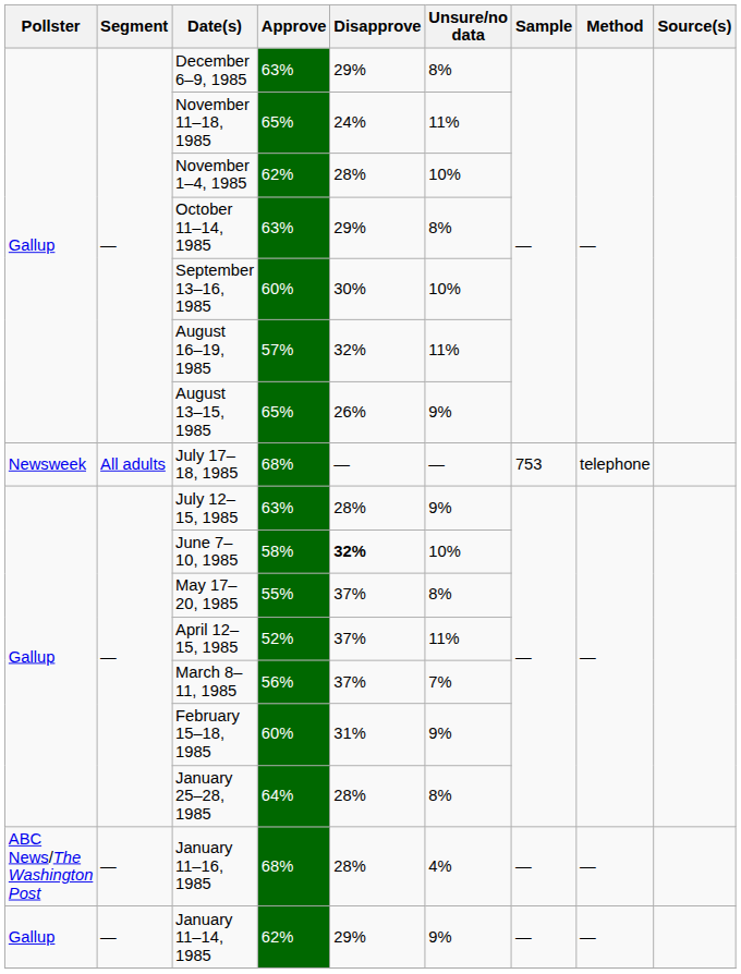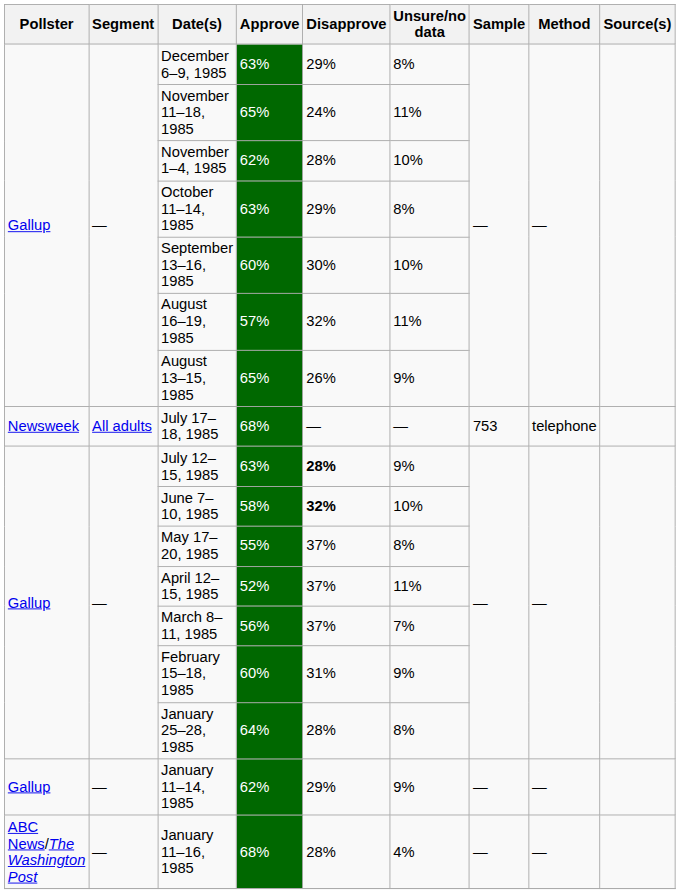 <table class="wikitable sortable" style="width:50%;">
 <tr>
 <th>Pollster</th>
 <th>Segment</th>
 <th>Date(s)</th>
 <th>Approve</th>
 <th>Disapprove</th>
 <th>Unsure/no data</th>
 <th>Sample</th>
 <th>Method</th>
 <th>Source(s)</th>
 </tr>
 <tr>
 <td rowspan="7"><a href='#'>Gallup</a></td>
 <td rowspan="7">—</td>
 <td>December 6–9, 1985</td>
 <td style="background:#006800;color:white">63%</td>
 <td>29%</td>
 <td>8%</td>
 <td rowspan="7">—</td>
 <td rowspan="7">—</td>
 <td rowspan="7"></td>
 </tr>
 <tr>
 <td>November 11–18, 1985</td>
 <td style="background:#006800;color:white">65%</td>
 <td>24%</td>
 <td>11%</td>
 </tr>
 <tr>
 <td>November 1–4, 1985</td>
 <td style="background:#006800;color:white">62%</td>
 <td>28%</td>
 <td>10%</td>
 </tr>
 <tr>
 <td>October 11–14, 1985</td>
 <td style="background:#006800;color:white">63%</td>
 <td>29%</td>
 <td>8%</td>
 </tr>
 <tr>
 <td>September 13–16, 1985</td>
 <td style="background:#006800;color:white">60%</td>
 <td>30%</td>
 <td>10%</td>
 </tr>
 <tr>
 <td>August 16–19, 1985</td>
 <td style="background:#006800;color:white">57%</td>
 <td>32%</td>
 <td>11%</td>
 </tr>
 <tr>
 <td>August 13–15, 1985</td>
 <td style="background:#006800;color:white">65%</td>
 <td>26%</td>
 <td>9%</td>
 </tr>
 <tr>
 <td><a href='#'>Newsweek</a></td>
 <td><a href='#'>All adults</a></td>
 <td>July 17–18, 1985</td>
 <td style="background:#006800;color:white">68%</td>
 <td>—</td>
 <td>—</td>
 <td>753</td>
 <td>telephone</td>
 <td></td>
 </tr>
 <tr>
 <td rowspan="7"><a href='#'>Gallup</a></td>
 <td rowspan="7">—</td>
 <td>July 12–15, 1985</td>
 <td style="background:#006800;color:white">63%</td>
-<td>28%</td>
+<td><strong>28%</strong></td>
 <td>9%</td>
 <td rowspan="7">—</td>
 <td rowspan="7">—</td>
 <td rowspan="7"></td>
 </tr>
 <tr>
 <td>June 7–10, 1985</td>
 <td style="background:#006800;color:white">58%</td>
 <td><strong>32%</strong></td>
 <td>10%</td>
 </tr>
 <tr>
 <td>May 17–20, 1985</td>
 <td style="background:#006800;color:white">55%</td>
 <td>37%</td>
 <td>8%</td>
 </tr>
 <tr>
 <td>April 12–15, 1985</td>
 <td style="background:#006800;color:white">52%</td>
 <td>37%</td>
 <td>11%</td>
 </tr>
 <tr>
 <td>March 8–11, 1985</td>
 <td style="background:#006800;color:white">56%</td>
 <td>37%</td>
 <td>7%</td>
 </tr>
 <tr>
 <td>February 15–18, 1985</td>
 <td style="background:#006800;color:white">60%</td>
 <td>31%</td>
 <td>9%</td>
 </tr>
 <tr>
 <td>January 25–28, 1985</td>
 <td style="background:#006800;color:white">64%</td>
 <td>28%</td>
 <td>8%</td>
 </tr>
 <tr>
+<td><a href='#'>Gallup</a></td>
+<td>—</td>
+<td>January 11–14, 1985</td>
+<td style="background:#006800;color:white">62%</td>
+<td>29%</td>
+<td>9%</td>
+<td>—</td>
+<td>—</td>
+<td></td>
+</tr>
+<tr>
 <td><a href='#'>ABC News</a>/<em><a href='#'>The Washington Post</a></em></td>
 <td>—</td>
 <td>January 11–16, 1985</td>
 <td style="background:#006800;color:white">68%</td>
 <td>28%</td>
 <td>4%</td>
 <td>—</td>
 <td>—</td>
 <td></td>
 </tr>
 <tr>
-<td><a href='#'>Gallup</a></td>
-<td>—</td>
-<td>January 11–14, 1985</td>
-<td style="background:#006800;color:white">62%</td>
-<td>29%</td>
-<td>9%</td>
-<td>—</td>
-<td>—</td>
-<td></td>
-</tr>
-<tr>
 </tr>
 </table>
